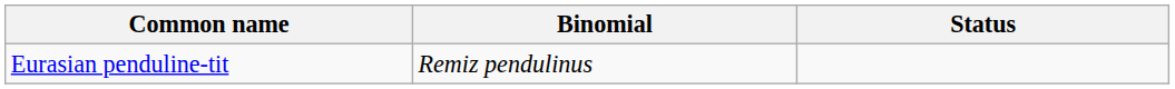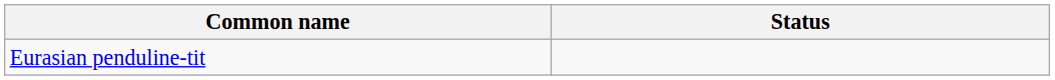 <table width=60% class="wikitable">
 <tr>
 <th width=35%>Common name</th>
-<th width=33%>Binomial</th>
 <th width=32%>Status</th>
 </tr>
 <tr>
 <td><a href='#'>Eurasian penduline-tit</a></td>
-<td><em>Remiz pendulinus</em></td>
 <td></td>
 </tr>
 </table>
